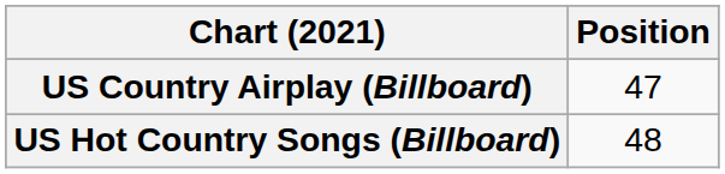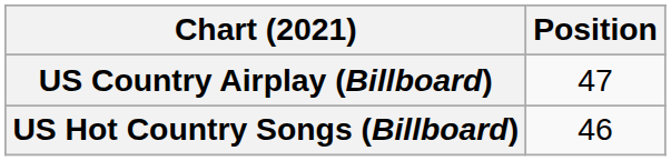 <table class="wikitable sortable plainrowheaders" style="text-align:center">
 <tr>
 <th>Chart (2021)</th>
 <th>Position</th>
 </tr>
 <tr>
 <th scope="row">US Country Airplay (<em>Billboard</em>)</th>
 <td>47</td>
 </tr>
 <tr>
 <th scope="row">US Hot Country Songs (<em>Billboard</em>)</th>
-<td>48</td>
+<td>46</td>
 </tr>
 </table>
